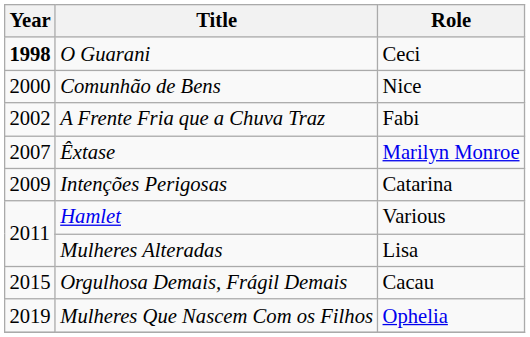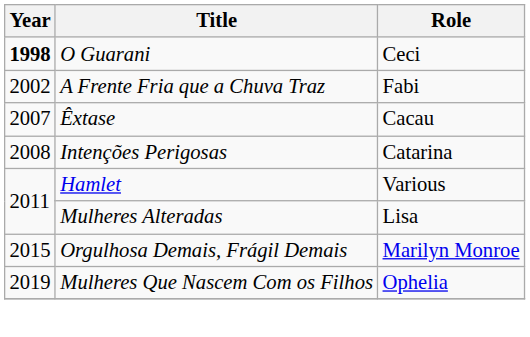 <table class="wikitable">
 <tr>
 <th>Year</th>
 <th>Title</th>
 <th>Role</th>
 </tr>
 <tr>
 <td><strong>1998</strong></td>
 <td><em>O Guarani</em></td>
 <td>Ceci</td>
 </tr>
 <tr>
-<td>2000</td>
-<td><em>Comunhão de Bens</em></td>
-<td>Nice</td>
-</tr>
-<tr>
 <td>2002</td>
 <td><em>A Frente Fria que a Chuva Traz</em></td>
 <td>Fabi</td>
 </tr>
 <tr>
 <td>2007</td>
 <td><em>Êxtase</em></td>
-<td><a href='#'>Marilyn Monroe</a></td>
+<td>Cacau</td>
 </tr>
 <tr>
-<td>2009</td>
+<td>2008</td>
 <td><em>Intenções Perigosas</em></td>
 <td>Catarina</td>
 </tr>
 <tr>
 <td rowspan="2">2011</td>
 <td><em><a href='#'>Hamlet</a></em></td>
 <td>Various</td>
 </tr>
 <tr>
 <td><em>Mulheres Alteradas</em></td>
 <td>Lisa</td>
 </tr>
 <tr>
 <td>2015</td>
 <td><em>Orgulhosa Demais, Frágil Demais</em></td>
-<td>Cacau</td>
+<td><a href='#'>Marilyn Monroe</a></td>
 </tr>
 <tr>
 <td>2019</td>
 <td><em>Mulheres Que Nascem Com os Filhos</em></td>
 <td><a href='#'>Ophelia</a></td>
 </tr>
 <tr>
 </tr>
 </table>
